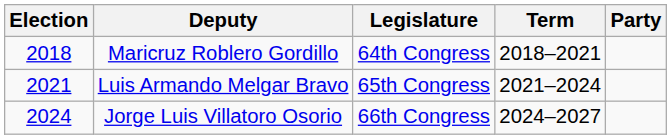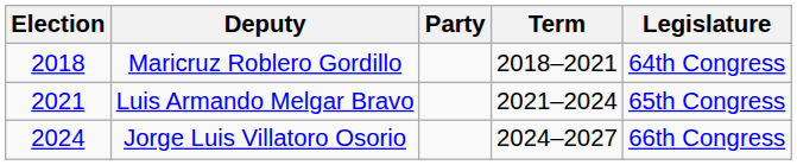 <table class="wikitable sortable" style="text-align: center">
 <tr>
 <th>Election</th>
 <th class="unsortable">Deputy</th>
+<th class="unsortable">Party</th>
+<th class="unsortable">Term</th>
 <th class="unsortable">Legislature</th>
-<th class="unsortable">Term</th>
-<th class="unsortable">Party</th>
 </tr>
 <tr>
 <td><a href='#'>2018</a></td>
 <td><a href='#'>Maricruz Roblero Gordillo</a></td>
+<td></td>
+<td>2018–2021</td>
 <td><a href='#'>64th Congress</a></td>
-<td>2018–2021</td>
-<td></td>
 </tr>
 <tr>
 <td><a href='#'>2021</a></td>
 <td><a href='#'>Luis Armando Melgar Bravo</a></td>
+<td></td>
+<td>2021–2024</td>
 <td><a href='#'>65th Congress</a></td>
-<td>2021–2024</td>
-<td></td>
 </tr>
 <tr>
 <td><a href='#'>2024</a></td>
 <td><a href='#'>Jorge Luis Villatoro Osorio</a></td>
+<td></td>
+<td>2024–2027</td>
 <td><a href='#'>66th Congress</a></td>
-<td>2024–2027</td>
-<td></td>
 </tr>
 </table>
